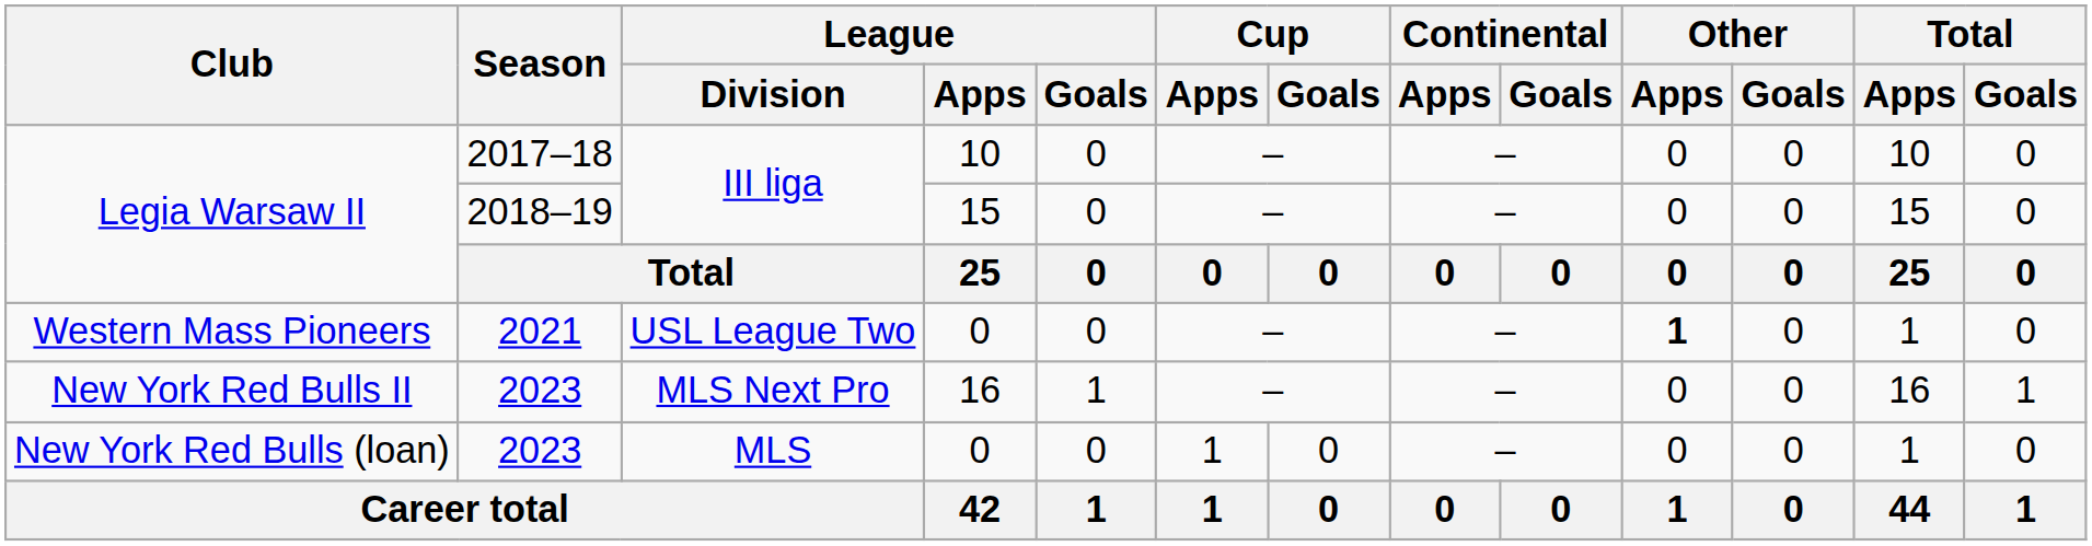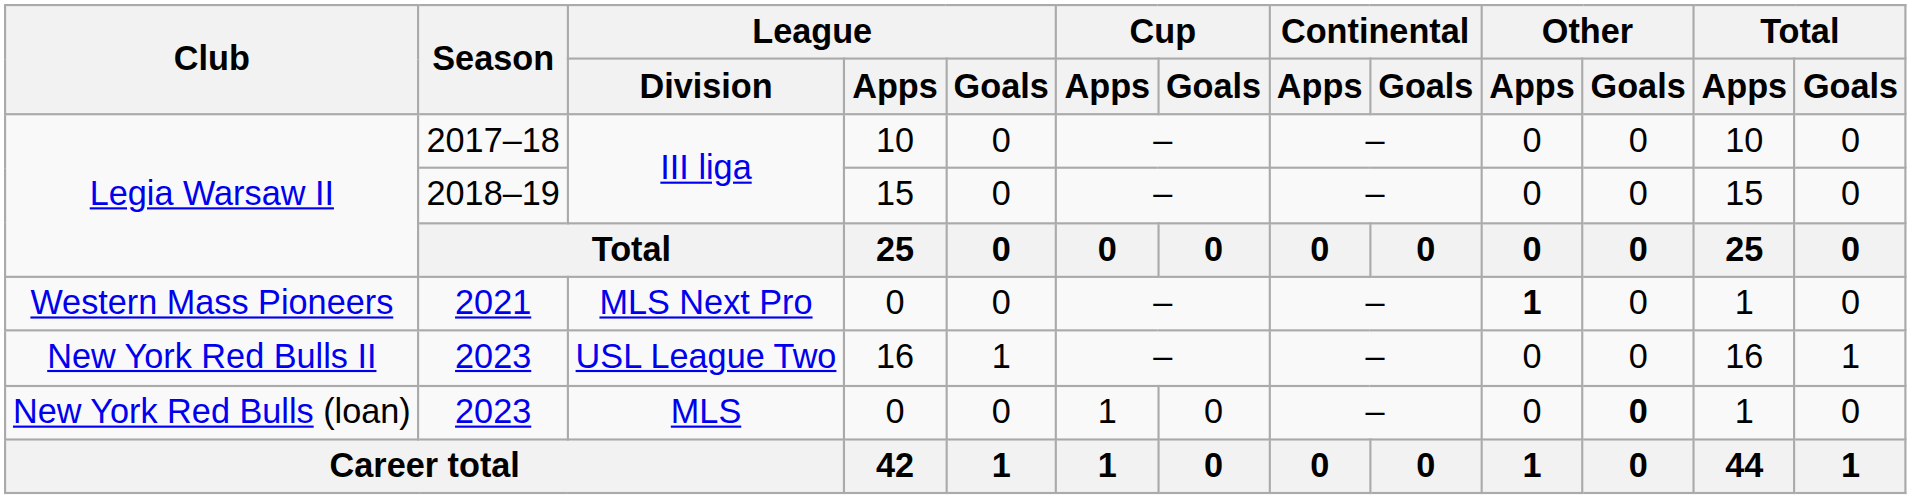 <table class=wikitable style=text-align:center>
 <tr>
 <th rowspan="2">Club</th>
 <th rowspan="2">Season</th>
 <th colspan="3">League</th>
 <th colspan="2">Cup</th>
 <th colspan="2">Continental</th>
 <th colspan="2">Other</th>
 <th colspan="2">Total</th>
 </tr>
 <tr>
 <th>Division</th>
 <th>Apps</th>
 <th>Goals</th>
 <th>Apps</th>
 <th>Goals</th>
 <th>Apps</th>
 <th>Goals</th>
 <th>Apps</th>
 <th>Goals</th>
 <th>Apps</th>
 <th>Goals</th>
 </tr>
 <tr>
 <td rowspan="3"><a href='#'>Legia Warsaw II</a></td>
 <td>2017–18</td>
 <td rowspan="2"><a href='#'>III liga</a></td>
 <td>10</td>
 <td>0</td>
 <td colspan="2">–</td>
 <td colspan="2">–</td>
 <td>0</td>
 <td>0</td>
 <td>10</td>
 <td>0</td>
 </tr>
 <tr>
 <td>2018–19</td>
 <td>15</td>
 <td>0</td>
 <td colspan="2">–</td>
 <td colspan="2">–</td>
 <td>0</td>
 <td>0</td>
 <td>15</td>
 <td>0</td>
 </tr>
 <tr>
 <th colspan="2"><strong>Total</strong></th>
 <th>25</th>
 <th>0</th>
 <th>0</th>
 <th>0</th>
 <th>0</th>
 <th>0</th>
 <th>0</th>
 <th>0</th>
 <th>25</th>
 <th>0</th>
 </tr>
 <tr>
 <td><a href='#'>Western Mass Pioneers</a></td>
 <td><a href='#'>2021</a></td>
-<td><a href='#'>USL League Two</a></td>
+<td><a href='#'>MLS Next Pro</a></td>
 <td>0</td>
 <td>0</td>
 <td colspan="2">–</td>
 <td colspan="2">–</td>
 <td><strong>1</strong></td>
 <td>0</td>
 <td>1</td>
 <td>0</td>
 </tr>
 <tr>
 <td><a href='#'>New York Red Bulls II</a></td>
 <td><a href='#'>2023</a></td>
-<td><a href='#'>MLS Next Pro</a></td>
+<td><a href='#'>USL League Two</a></td>
 <td>16</td>
 <td>1</td>
 <td colspan="2">–</td>
 <td colspan="2">–</td>
 <td>0</td>
 <td>0</td>
 <td>16</td>
 <td>1</td>
 </tr>
 <tr>
 <td><a href='#'>New York Red Bulls</a> (loan)</td>
 <td><a href='#'>2023</a></td>
 <td><a href='#'>MLS</a></td>
 <td>0</td>
 <td>0</td>
 <td>1</td>
 <td>0</td>
 <td colspan="2">–</td>
 <td>0</td>
-<td>0</td>
+<td><strong>0</strong></td>
 <td>1</td>
 <td>0</td>
 </tr>
 <tr>
 <th colspan="3"><strong>Career total</strong></th>
 <th>42</th>
 <th>1</th>
 <th>1</th>
 <th>0</th>
 <th>0</th>
 <th>0</th>
 <th>1</th>
 <th>0</th>
 <th>44</th>
 <th>1</th>
 </tr>
 </table>
